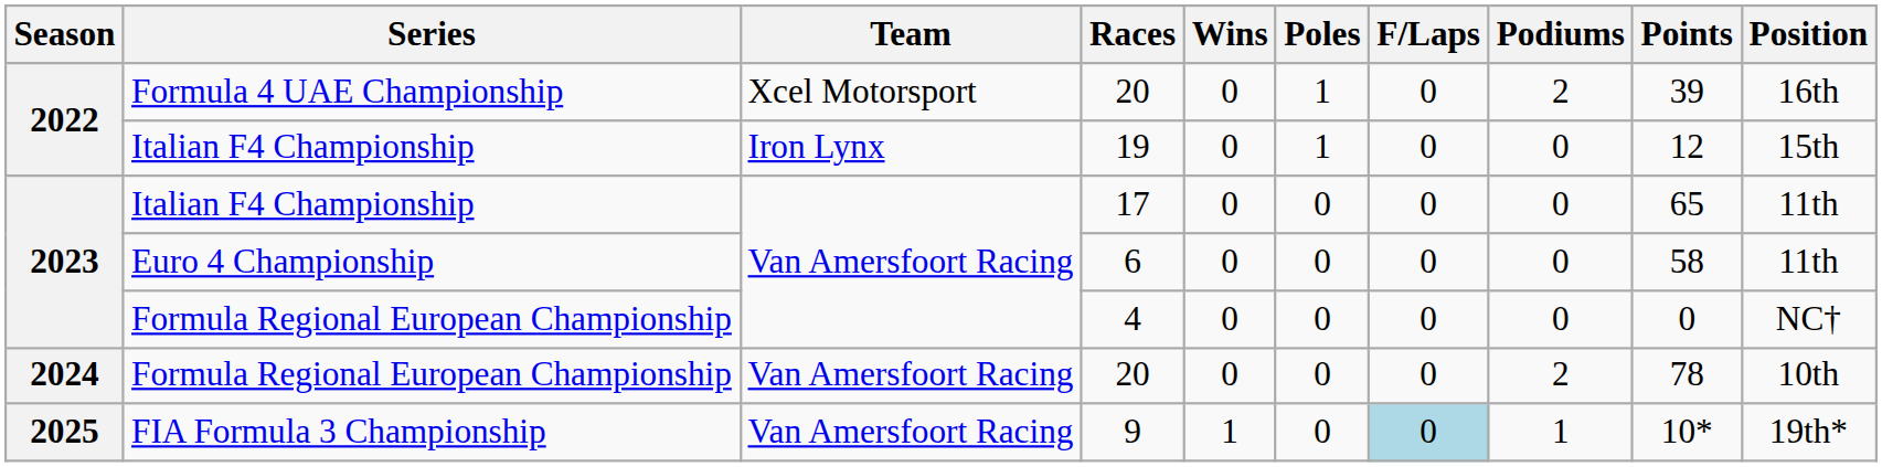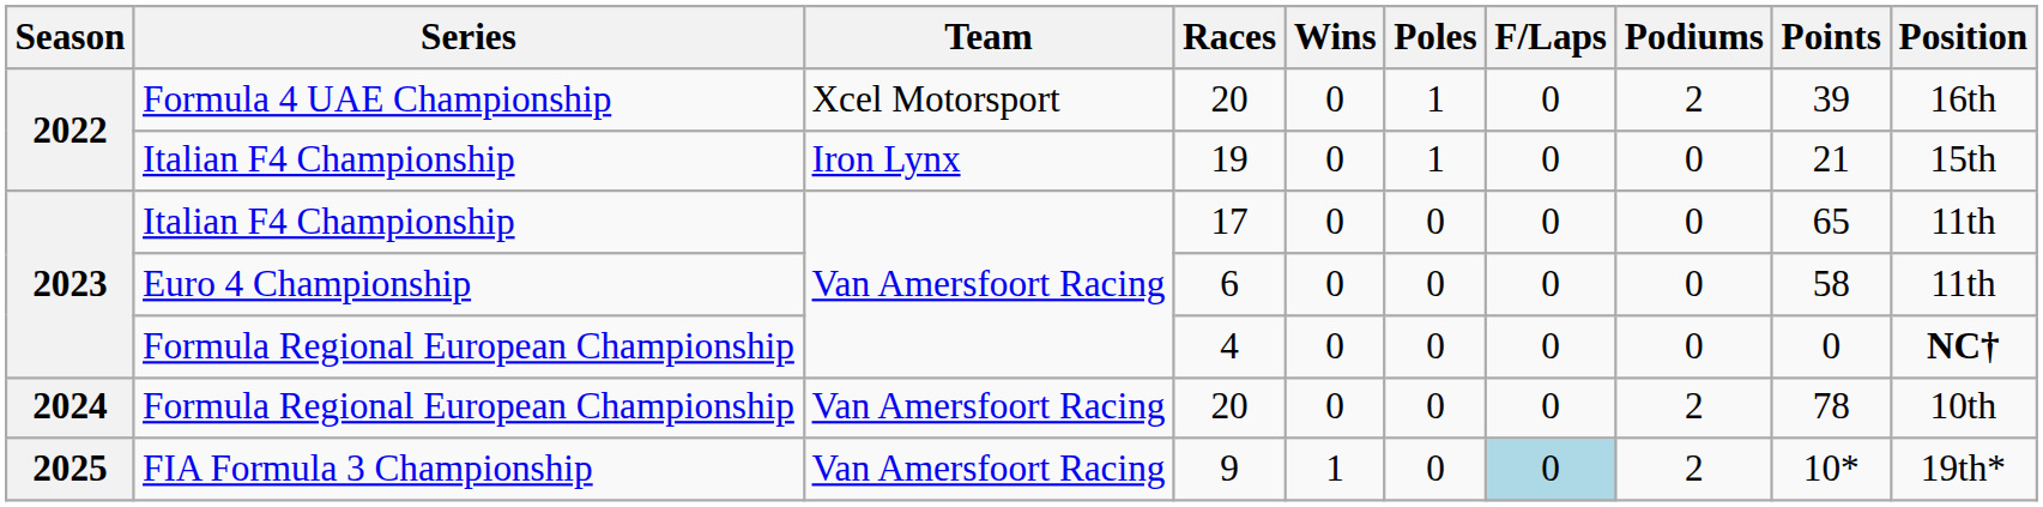 <table class="wikitable" style="font-size: 90%; text-align:center">
 <tr>
 <th>Season</th>
 <th>Series</th>
 <th>Team</th>
 <th>Races</th>
 <th>Wins</th>
 <th>Poles</th>
 <th>F/Laps</th>
 <th>Podiums</th>
 <th>Points</th>
 <th>Position</th>
 </tr>
 <tr>
 <th rowspan="2">2022</th>
 <td align="left"><a href='#'>Formula 4 UAE Championship</a></td>
 <td align="left">Xcel Motorsport</td>
 <td>20</td>
 <td>0</td>
 <td>1</td>
 <td>0</td>
 <td>2</td>
 <td>39</td>
 <td>16th</td>
 </tr>
 <tr>
 <td align="left"><a href='#'>Italian F4 Championship</a></td>
 <td align="left"><a href='#'>Iron Lynx</a></td>
 <td>19</td>
 <td>0</td>
 <td>1</td>
 <td>0</td>
 <td>0</td>
-<td>12</td>
+<td>21</td>
 <td>15th</td>
 </tr>
 <tr>
 <th rowspan="3">2023</th>
 <td align=left><a href='#'>Italian F4 Championship</a></td>
 <td rowspan="3" align="left"><a href='#'>Van Amersfoort Racing</a></td>
 <td>17</td>
 <td>0</td>
 <td>0</td>
 <td>0</td>
 <td>0</td>
 <td>65</td>
 <td>11th</td>
 </tr>
 <tr>
 <td align=left><a href='#'>Euro 4 Championship</a></td>
 <td>6</td>
 <td>0</td>
 <td>0</td>
 <td>0</td>
 <td>0</td>
 <td>58</td>
 <td>11th</td>
 </tr>
 <tr>
 <td align=left><a href='#'>Formula Regional European Championship</a></td>
 <td>4</td>
 <td>0</td>
 <td>0</td>
 <td>0</td>
 <td>0</td>
 <td>0</td>
-<td>NC†</td>
+<td><strong>NC†</strong></td>
 </tr>
 <tr>
 <th>2024</th>
 <td align=left nowrap><a href='#'>Formula Regional European Championship</a></td>
 <td align=left nowrap><a href='#'>Van Amersfoort Racing</a></td>
 <td>20</td>
 <td>0</td>
 <td>0</td>
 <td>0</td>
 <td>2</td>
 <td>78</td>
 <td>10th</td>
 </tr>
 <tr>
 <th>2025</th>
 <td align=left><a href='#'>FIA Formula 3 Championship</a></td>
 <td align=left><a href='#'>Van Amersfoort Racing</a></td>
 <td>9</td>
 <td>1</td>
 <td>0</td>
 <td style="background: lightblue;">0</td>
-<td>1</td>
+<td>2</td>
 <td>10*</td>
 <td>19th*</td>
 </tr>
 </table>
